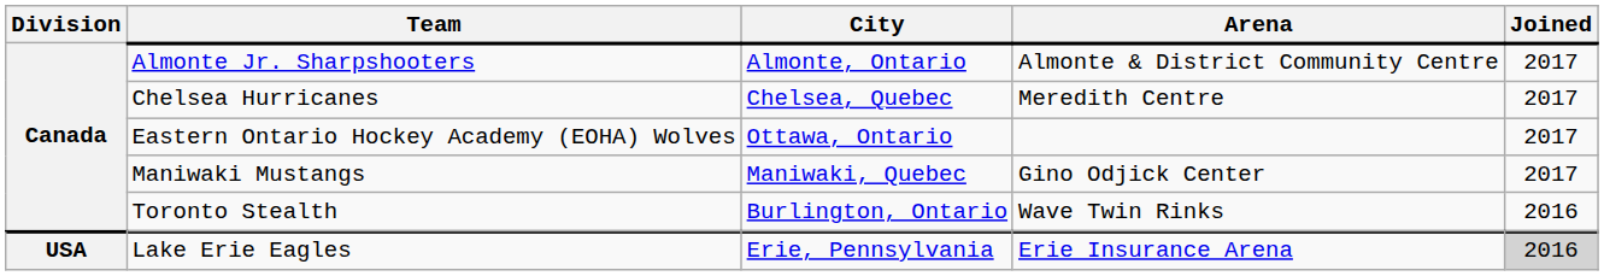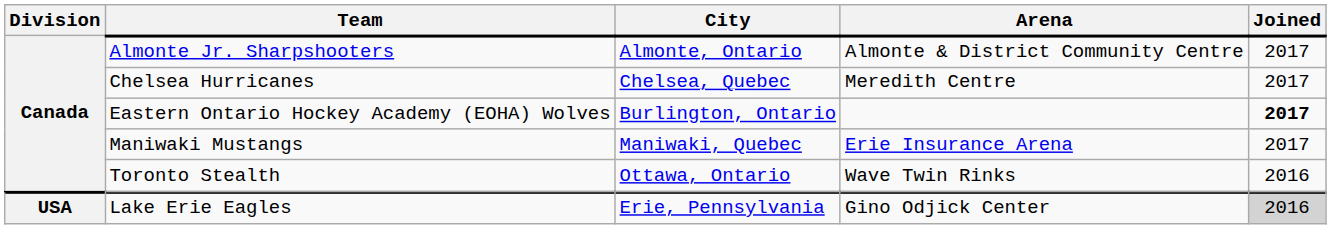 <table class="wikitable">
 <tr>
 <th>Division</th>
 <th>Team</th>
 <th>City</th>
 <th>Arena</th>
 <th>Joined</th>
 </tr>
 <tr style="border-bottom: 2px solid black;">
 <th rowspan=6><strong>Canada</strong></th>
 </tr>
 <tr>
 <td><a href='#'>Almonte Jr. Sharpshooters</a></td>
 <td><a href='#'>Almonte, Ontario</a></td>
 <td>Almonte & District Community Centre</td>
 <td align=center>2017</td>
 </tr>
 <tr>
 <td>Chelsea Hurricanes</td>
 <td><a href='#'>Chelsea, Quebec</a></td>
 <td>Meredith Centre</td>
 <td align=center>2017</td>
 </tr>
 <tr>
 <td>Eastern Ontario Hockey Academy (EOHA) Wolves</td>
-<td><a href='#'>Ottawa, Ontario</a></td>
+<td><a href='#'>Burlington, Ontario</a></td>
 <td></td>
-<td align=center>2017</td>
+<td align=center><strong>2017</strong></td>
 </tr>
 <tr>
 <td>Maniwaki Mustangs</td>
 <td><a href='#'>Maniwaki, Quebec</a></td>
-<td>Gino Odjick Center</td>
+<td><a href='#'>Erie Insurance Arena</a></td>
 <td align=center>2017</td>
 </tr>
 <tr style="border-bottom: 2px solid black;">
 <td>Toronto Stealth</td>
-<td><a href='#'>Burlington, Ontario</a></td>
+<td><a href='#'>Ottawa, Ontario</a></td>
 <td>Wave Twin Rinks</td>
 <td align=center>2016</td>
 </tr>
 <tr>
 <th rowspan="6"><strong>USA</strong></th>
 </tr>
 <tr>
 <td>Lake Erie Eagles</td>
 <td><a href='#'>Erie, Pennsylvania</a></td>
-<td><a href='#'>Erie Insurance Arena</a></td>
+<td>Gino Odjick Center</td>
 <td align=center style="background: lightgrey;">2016</td>
 </tr>
 </table>
